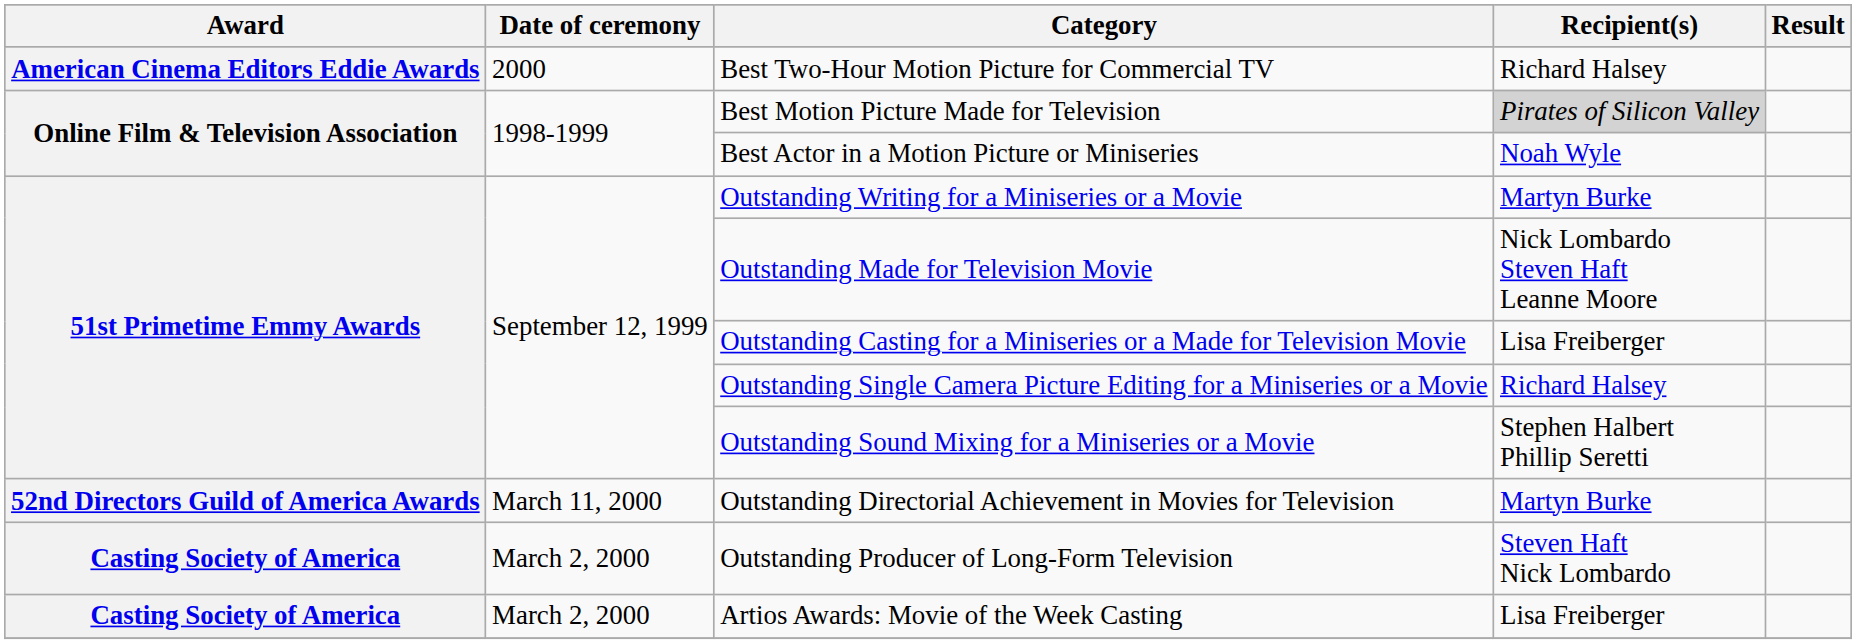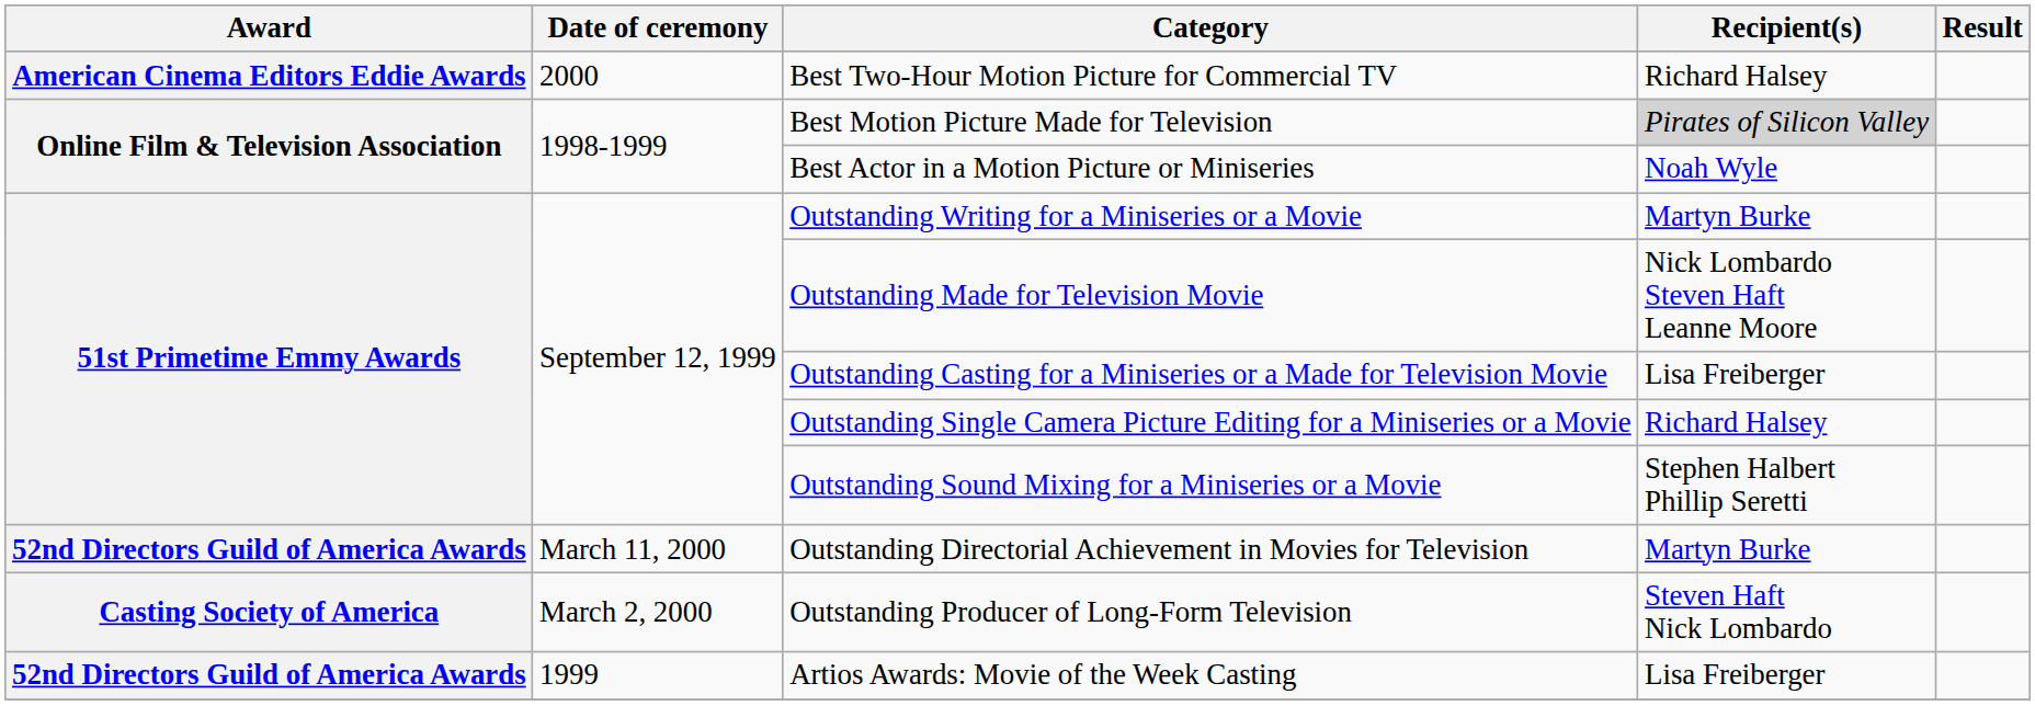 <table class="wikitable sortable plainrowheaders">
 <tr style="background:#ccc; text-align:center;">
 <th>Award</th>
 <th>Date of ceremony</th>
 <th>Category</th>
 <th>Recipient(s)</th>
 <th>Result</th>
 </tr>
 <tr>
 <th scope=row><a href='#'>American Cinema Editors Eddie Awards</a></th>
 <td>2000</td>
 <td>Best Two-Hour Motion Picture for Commercial TV</td>
 <td>Richard Halsey</td>
 <td></td>
 </tr>
 <tr>
 <th ! scope=row rowspan="2">Online Film & Television Association</th>
 <td rowspan="2">1998-1999</td>
 <td>Best Motion Picture Made for Television</td>
 <td style="background: lightgrey;"><em>Pirates of Silicon Valley</em></td>
 <td></td>
 </tr>
 <tr>
 <td>Best Actor in a Motion Picture or Miniseries</td>
 <td><a href='#'>Noah Wyle</a></td>
 <td></td>
 </tr>
 <tr>
 <th scope=row rowspan="5"><a href='#'>51st Primetime Emmy Awards</a></th>
 <td rowspan="5">September 12, 1999</td>
 <td><a href='#'>Outstanding Writing for a Miniseries or a Movie</a></td>
 <td><a href='#'>Martyn Burke</a></td>
 <td></td>
 </tr>
 <tr>
 <td><a href='#'>Outstanding Made for Television Movie</a></td>
 <td>Nick Lombardo<br><a href='#'>Steven Haft</a><br>Leanne Moore</td>
 <td></td>
 </tr>
 <tr>
 <td><a href='#'>Outstanding Casting for a Miniseries or a Made for Television Movie</a></td>
 <td>Lisa Freiberger</td>
 <td></td>
 </tr>
 <tr>
 <td><a href='#'>Outstanding Single Camera Picture Editing for a Miniseries or a Movie</a></td>
 <td><a href='#'>Richard Halsey</a></td>
 <td></td>
 </tr>
 <tr>
 <td><a href='#'>Outstanding Sound Mixing for a Miniseries or a Movie</a></td>
 <td>Stephen Halbert<br>Phillip Seretti</td>
 <td></td>
 </tr>
 <tr>
 <th scope=row><a href='#'>52nd Directors Guild of America Awards</a></th>
 <td>March 11, 2000</td>
 <td>Outstanding Directorial Achievement in Movies for Television</td>
 <td><a href='#'>Martyn Burke</a></td>
 <td></td>
 </tr>
 <tr>
 <th scope=row><a href='#'>Casting Society of America</a></th>
 <td>March 2, 2000</td>
 <td>Outstanding Producer of Long-Form Television</td>
 <td><a href='#'>Steven Haft</a> <br>Nick Lombardo</td>
 <td></td>
 </tr>
 <tr>
-<th scope=row><a href='#'>Casting Society of America</a></th>
-<td>March 2, 2000</td>
+<th scope=row><a href='#'>52nd Directors Guild of America Awards</a></th>
+<td>1999</td>
 <td>Artios Awards: Movie of the Week Casting</td>
 <td>Lisa Freiberger</td>
 <td></td>
 </tr>
 <tr>
 </tr>
 </table>
